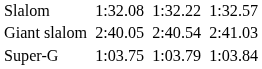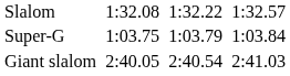 <table>
 <tr>
 <td>Slalom</td>
 <td></td>
 <td>1:32.08</td>
 <td></td>
 <td>1:32.22</td>
 <td></td>
 <td>1:32.57</td>
 </tr>
 <tr>
+<td>Super-G</td>
+<td></td>
+<td>1:03.75</td>
+<td></td>
+<td>1:03.79</td>
+<td></td>
+<td>1:03.84</td>
+</tr>
+<tr>
 <td>Giant slalom</td>
 <td></td>
 <td>2:40.05</td>
 <td></td>
 <td>2:40.54</td>
 <td></td>
 <td>2:41.03</td>
 </tr>
-<tr>
-<td>Super-G</td>
-<td></td>
-<td>1:03.75</td>
-<td></td>
-<td>1:03.79</td>
-<td></td>
-<td>1:03.84</td>
-</tr>
 </table>
